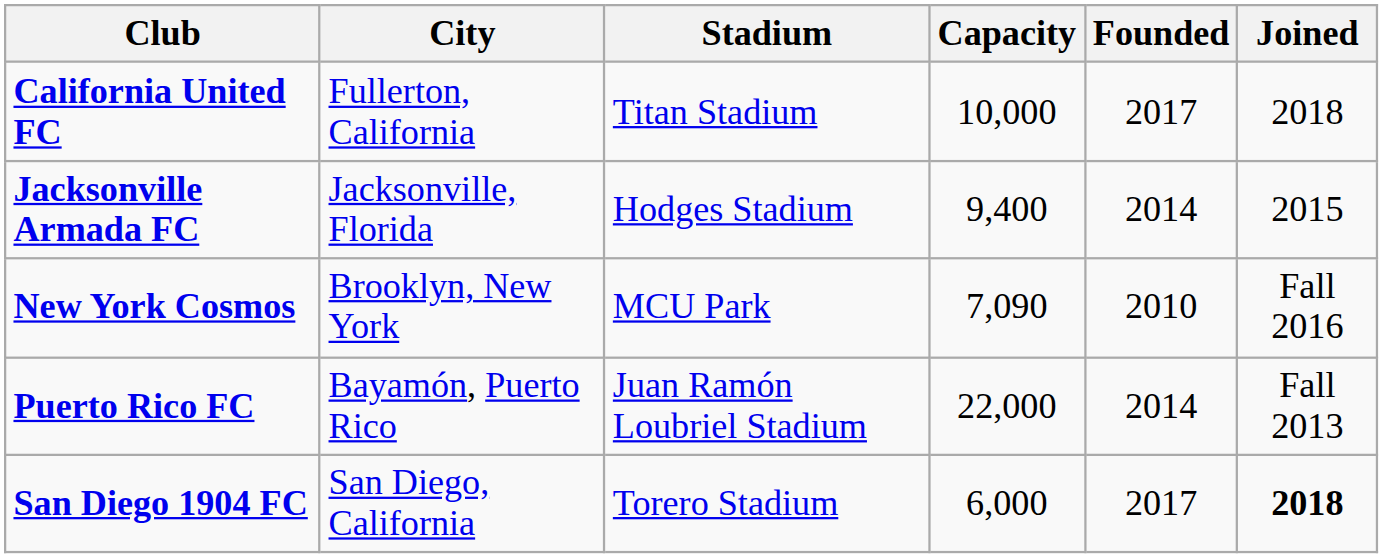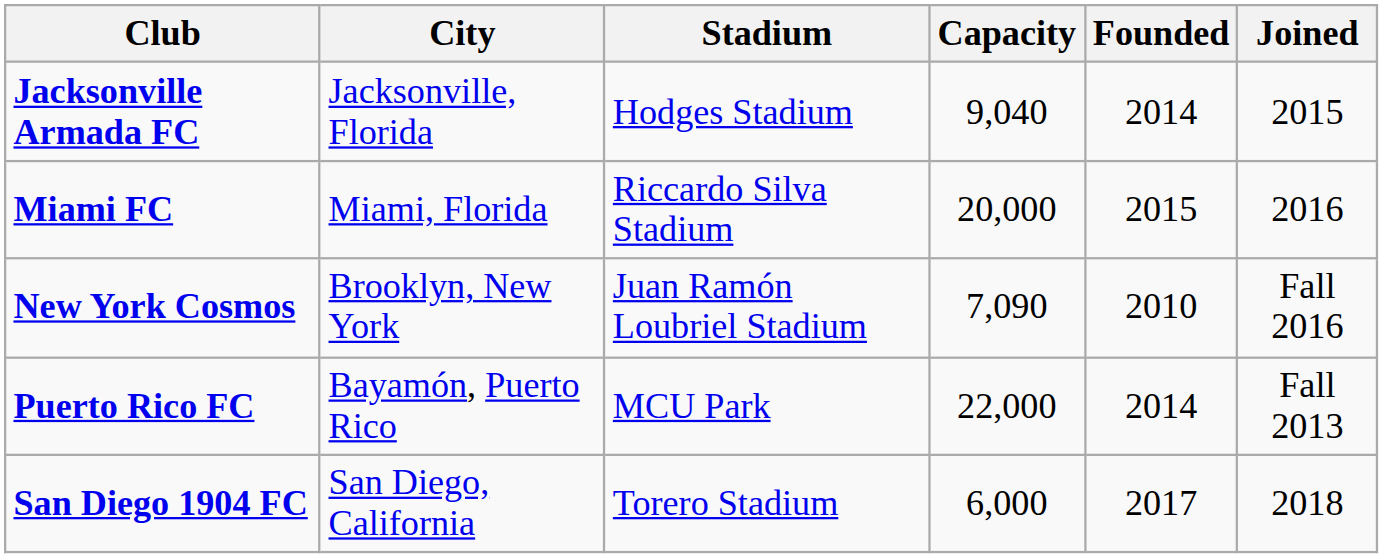 <table class="wikitable sortable" style="text-align:left">
 <tr>
 <th>Club</th>
 <th>City</th>
 <th>Stadium</th>
 <th>Capacity</th>
 <th>Founded</th>
 <th>Joined</th>
 </tr>
 <tr>
-<td><strong><a href='#'>California United FC</a></strong></td>
-<td><a href='#'>Fullerton, California</a></td>
-<td><a href='#'>Titan Stadium</a></td>
-<td align="center">10,000</td>
-<td align="center">2017</td>
-<td align="center">2018</td>
-</tr>
-<tr>
 <td><strong><a href='#'>Jacksonville Armada FC</a></strong></td>
 <td><a href='#'>Jacksonville, Florida</a></td>
 <td><a href='#'>Hodges Stadium</a></td>
-<td align="center">9,400</td>
+<td align="center">9,040</td>
 <td align="center">2014</td>
 <td align="center">2015</td>
 </tr>
 <tr>
+<td><strong><a href='#'>Miami FC</a></strong></td>
+<td><a href='#'>Miami, Florida</a></td>
+<td><a href='#'>Riccardo Silva Stadium</a></td>
+<td align="center">20,000</td>
+<td align="center">2015</td>
+<td align="center">2016</td>
+</tr>
+<tr>
 <td><strong><a href='#'>New York Cosmos</a></strong></td>
 <td><a href='#'>Brooklyn, New York</a></td>
-<td><a href='#'>MCU Park</a></td>
+<td><a href='#'>Juan Ramón Loubriel Stadium</a></td>
 <td align="center">7,090</td>
 <td align="center">2010</td>
 <td align="center">Fall 2016</td>
 </tr>
 <tr>
 <td><strong><a href='#'>Puerto Rico FC</a></strong></td>
 <td><a href='#'>Bayamón</a>, <a href='#'>Puerto Rico</a></td>
-<td><a href='#'>Juan Ramón Loubriel Stadium</a></td>
+<td><a href='#'>MCU Park</a></td>
 <td align="center">22,000</td>
 <td align="center">2014</td>
 <td align="center">Fall 2013</td>
 </tr>
 <tr>
 <td><strong><a href='#'>San Diego 1904 FC</a></strong></td>
 <td><a href='#'>San Diego, California</a></td>
 <td><a href='#'>Torero Stadium</a></td>
 <td align="center">6,000</td>
 <td align="center">2017</td>
-<td align="center"><strong>2018</strong></td>
+<td align="center">2018</td>
 </tr>
 </table>
